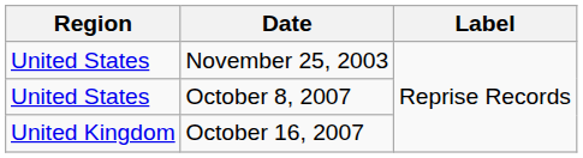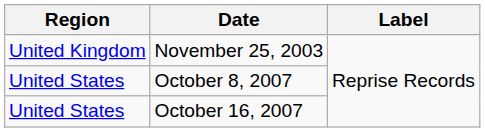 <table class="wikitable">
 <tr>
 <th>Region</th>
 <th>Date</th>
 <th>Label</th>
 </tr>
 <tr>
-<td rowspan="1"><a href='#'>United States</a></td>
+<td rowspan="1"><a href='#'>United Kingdom</a></td>
 <td rowspan="1">November 25, 2003</td>
 <td rowspan="3">Reprise Records</td>
 </tr>
 <tr>
 <td rowspan="1"><a href='#'>United States</a></td>
 <td rowspan="1">October 8, 2007</td>
 </tr>
 <tr>
-<td rowspan="1"><a href='#'>United Kingdom</a></td>
+<td rowspan="1"><a href='#'>United States</a></td>
 <td rowspan="1">October 16, 2007</td>
 </tr>
 </table>
